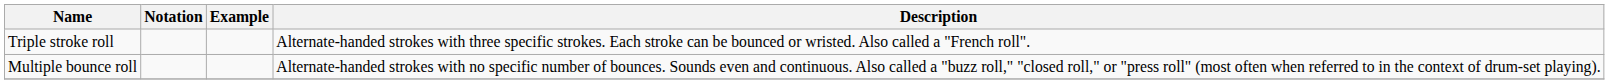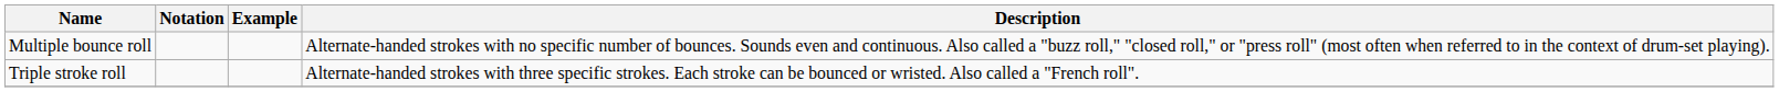 <table class="wikitable">
 <tr>
 <th>Name</th>
 <th>Notation</th>
 <th>Example</th>
 <th>Description</th>
 </tr>
 <tr>
+<td>Multiple bounce roll</td>
+<td></td>
+<td></td>
+<td>Alternate-handed strokes with no specific number of bounces. Sounds even and continuous. Also called a "buzz roll," "closed roll," or "press roll" (most often when referred to in the context of drum-set playing).</td>
+</tr>
+<tr>
 <td>Triple stroke roll</td>
 <td></td>
 <td></td>
 <td>Alternate-handed strokes with three specific strokes. Each stroke can be bounced or wristed.  Also called a "French roll".</td>
 </tr>
 <tr>
-<td>Multiple bounce roll</td>
-<td></td>
-<td></td>
-<td>Alternate-handed strokes with no specific number of bounces. Sounds even and continuous. Also called a "buzz roll," "closed roll," or "press roll" (most often when referred to in the context of drum-set playing).</td>
-</tr>
-<tr>
 </tr>
 </table>
